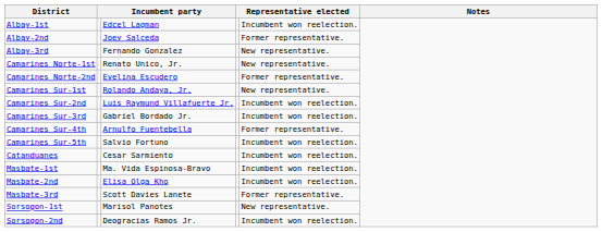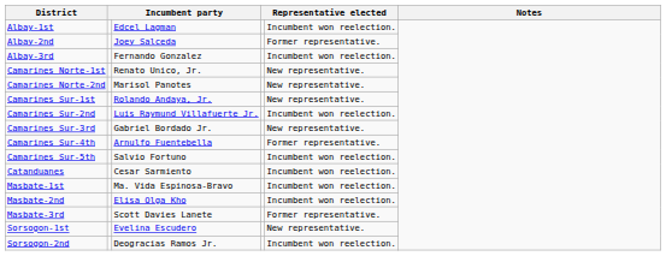 <table class=wikitable style="font-size:90%;">
 <tr>
 <th>District</th>
 <th colspan=2>Incumbent party</th>
 <th colspan=3>Representative elected</th>
 <th width=40%>Notes</th>
 </tr>
 <tr>
 <td><a href='#'>Albay-1st</a></td>
 <td></td>
 <td><a href='#'>Edcel Lagman</a></td>
 <td></td>
 <td>Incumbent won reelection.</td>
 </tr>
 <tr>
 <td><a href='#'>Albay-2nd</a></td>
 <td></td>
 <td><a href='#'>Joey Salceda</a></td>
 <td></td>
 <td>Former representative.</td>
 </tr>
 <tr>
 <td><a href='#'>Albay-3rd</a></td>
 <td></td>
 <td>Fernando Gonzalez</td>
 <td></td>
-<td>New representative.</td>
+<td>Incumbent won reelection.</td>
 </tr>
 <tr>
 <td><a href='#'>Camarines Norte-1st</a></td>
 <td></td>
 <td>Renato Unico, Jr.</td>
 <td></td>
 <td>New representative.</td>
 </tr>
 <tr>
 <td><a href='#'>Camarines Norte-2nd</a></td>
 <td></td>
-<td><a href='#'>Evelina Escudero</a></td>
+<td>Marisol Panotes</td>
 <td></td>
-<td>Former representative.</td>
+<td>New representative.</td>
 </tr>
 <tr>
 <td><a href='#'>Camarines Sur-1st</a></td>
 <td></td>
 <td><a href='#'>Rolando Andaya, Jr.</a></td>
 <td></td>
 <td>New representative.</td>
 </tr>
 <tr>
 <td><a href='#'>Camarines Sur-2nd</a></td>
 <td></td>
 <td><a href='#'>Luis Raymund Villafuerte Jr.</a></td>
 <td></td>
 <td>Incumbent won reelection.</td>
 </tr>
 <tr>
 <td><a href='#'>Camarines Sur-3rd</a></td>
 <td></td>
 <td>Gabriel Bordado Jr.</td>
 <td></td>
-<td>Incumbent won reelection.</td>
+<td>New representative.</td>
 </tr>
 <tr>
 <td><a href='#'>Camarines Sur-4th</a></td>
 <td></td>
 <td><a href='#'>Arnulfo Fuentebella</a></td>
 <td></td>
 <td>Former representative.</td>
 </tr>
 <tr>
 <td><a href='#'>Camarines Sur-5th</a></td>
 <td></td>
 <td>Salvio Fortuno</td>
 <td></td>
 <td>Incumbent won reelection.</td>
 </tr>
 <tr>
 <td><a href='#'>Catanduanes</a></td>
 <td></td>
 <td>Cesar Sarmiento</td>
 <td></td>
 <td>Incumbent won reelection.</td>
 </tr>
 <tr>
 <td><a href='#'>Masbate-1st</a></td>
 <td></td>
 <td>Ma. Vida Espinosa-Bravo</td>
 <td></td>
 <td>Incumbent won reelection.</td>
 </tr>
 <tr>
 <td><a href='#'>Masbate-2nd</a></td>
 <td></td>
 <td><a href='#'>Elisa Olga Kho</a></td>
 <td></td>
 <td>Incumbent won reelection.</td>
 </tr>
 <tr>
 <td><a href='#'>Masbate-3rd</a></td>
 <td></td>
 <td>Scott Davies Lanete</td>
 <td></td>
 <td>Former representative.</td>
 </tr>
 <tr>
 <td><a href='#'>Sorsogon-1st</a></td>
 <td></td>
-<td>Marisol Panotes</td>
+<td><a href='#'>Evelina Escudero</a></td>
 <td></td>
 <td>New representative.</td>
 </tr>
 <tr>
 <td><a href='#'>Sorsogon-2nd</a></td>
 <td></td>
 <td>Deogracias Ramos Jr.</td>
 <td></td>
 <td>Incumbent won reelection.</td>
 </tr>
 </table>
